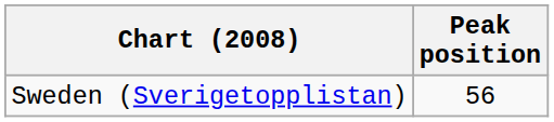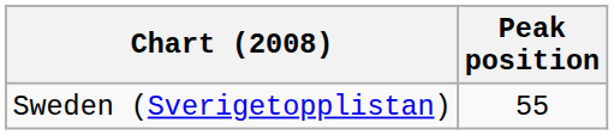 <table class="wikitable">
 <tr>
 <th>Chart (2008)</th>
 <th>Peak<br>position</th>
 </tr>
 <tr>
 <td>Sweden (<a href='#'>Sverigetopplistan</a>)</td>
-<td align="center">56</td>
+<td align="center">55</td>
 </tr>
 </table>
